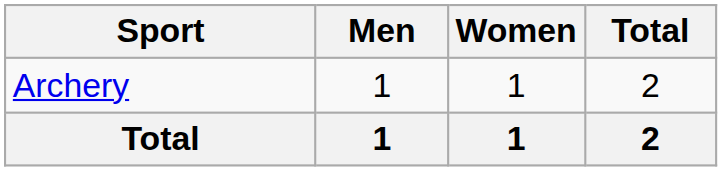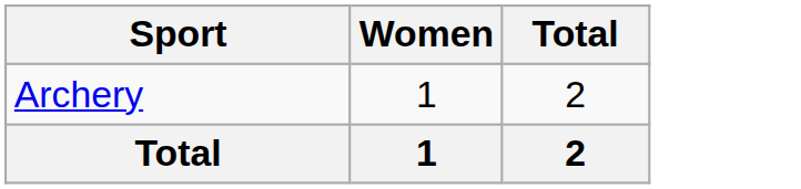 <table class="wikitable sortable" style="text-align:center;">
 <tr>
 <th width="140">Sport</th>
-<th width="55">Men</th>
 <th width="55">Women</th>
 <th width="55">Total</th>
 </tr>
 <tr>
 <td align="left"><a href='#'>Archery</a></td>
 <td>1</td>
-<td>1</td>
 <td>2</td>
 </tr>
 <tr>
 <th>Total</th>
 <th>1</th>
-<th>1</th>
 <th>2</th>
 </tr>
 </table>
